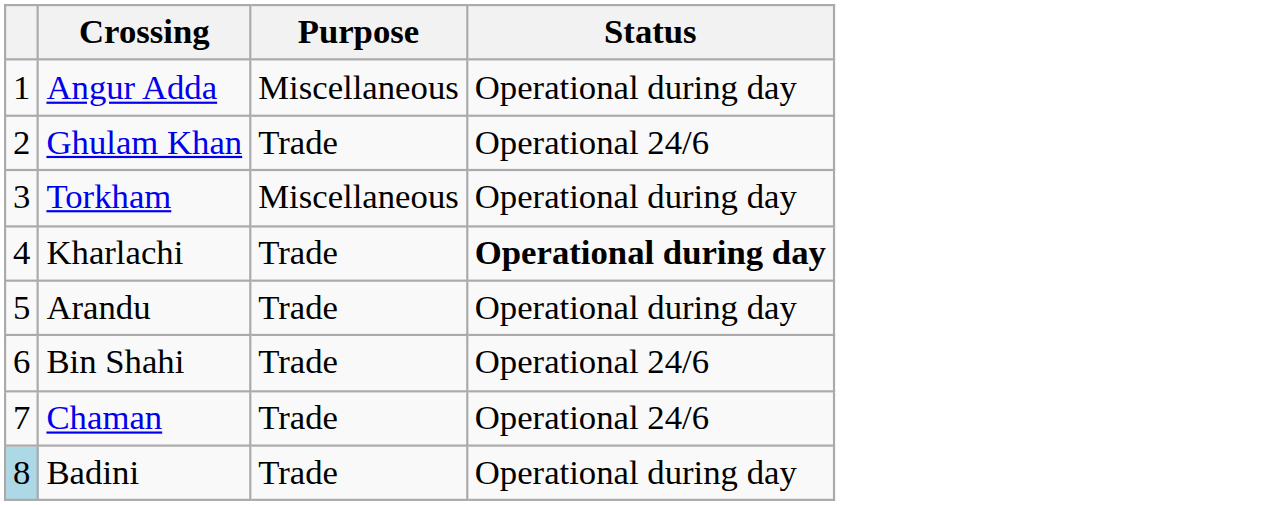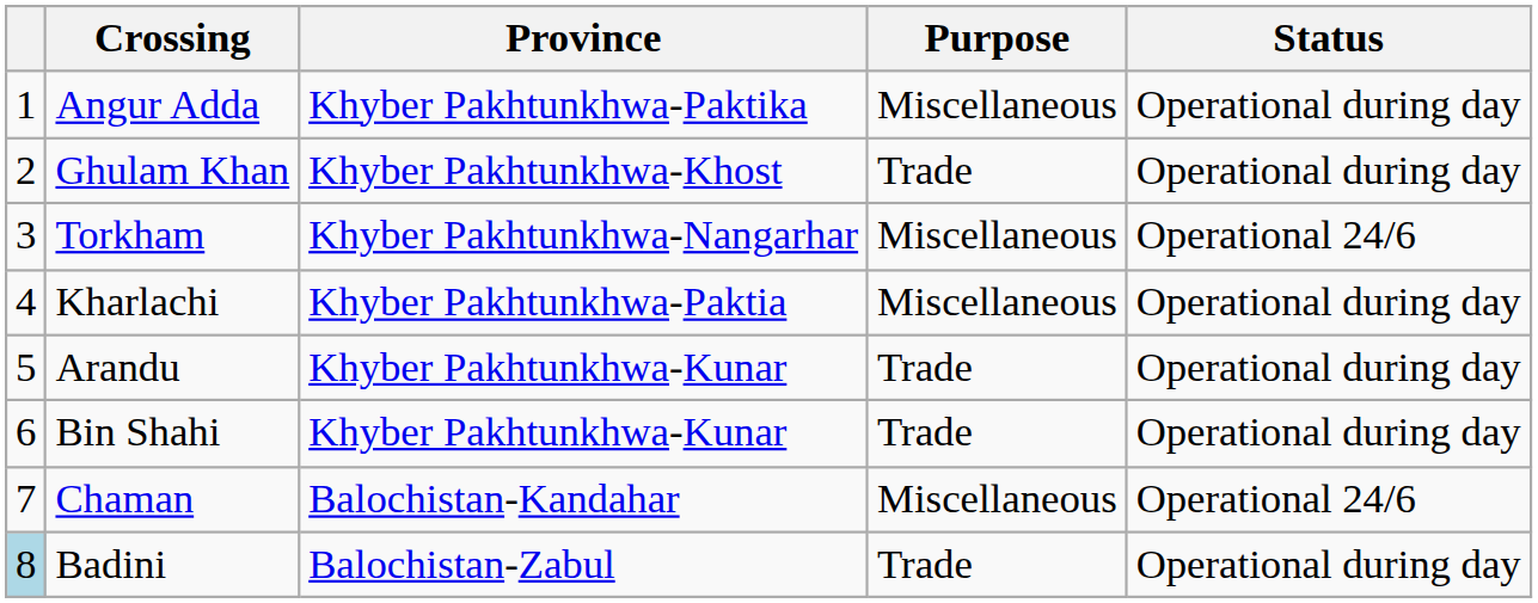 <table class="wikitable">
 <tr>
 <th></th>
 <th>Crossing</th>
+<th>Province</th>
 <th>Purpose</th>
 <th>Status</th>
 </tr>
 <tr>
 <td>1</td>
 <td><a href='#'>Angur Adda</a></td>
+<td><a href='#'>Khyber Pakhtunkhwa</a>-<a href='#'>Paktika</a></td>
 <td>Miscellaneous</td>
 <td>Operational during day</td>
 </tr>
 <tr>
 <td>2</td>
 <td><a href='#'>Ghulam Khan</a></td>
+<td><a href='#'>Khyber Pakhtunkhwa</a>-<a href='#'>Khost</a></td>
 <td>Trade</td>
-<td>Operational 24/6</td>
+<td>Operational during day</td>
 </tr>
 <tr>
 <td>3</td>
 <td><a href='#'>Torkham</a></td>
+<td><a href='#'>Khyber Pakhtunkhwa</a>-<a href='#'>Nangarhar</a></td>
+<td>Miscellaneous</td>
+<td>Operational 24/6</td>
+</tr>
+<tr>
+<td>4</td>
+<td>Kharlachi</td>
+<td><a href='#'>Khyber Pakhtunkhwa</a>-<a href='#'>Paktia</a></td>
 <td>Miscellaneous</td>
 <td>Operational during day</td>
 </tr>
 <tr>
-<td>4</td>
-<td>Kharlachi</td>
-<td>Trade</td>
-<td><strong>Operational during day</strong></td>
-</tr>
-<tr>
 <td>5</td>
 <td>Arandu</td>
+<td><a href='#'>Khyber Pakhtunkhwa</a>-<a href='#'>Kunar</a></td>
 <td>Trade</td>
 <td>Operational during day</td>
 </tr>
 <tr>
 <td>6</td>
 <td>Bin Shahi</td>
+<td><a href='#'>Khyber Pakhtunkhwa</a>-<a href='#'>Kunar</a></td>
 <td>Trade</td>
-<td>Operational 24/6</td>
+<td>Operational during day</td>
 </tr>
 <tr>
 <td>7</td>
 <td><a href='#'>Chaman</a></td>
-<td>Trade</td>
+<td><a href='#'>Balochistan</a>-<a href='#'>Kandahar</a></td>
+<td>Miscellaneous</td>
 <td>Operational 24/6</td>
 </tr>
 <tr>
 <td style="background: lightblue;">8</td>
 <td>Badini</td>
+<td><a href='#'>Balochistan</a>-<a href='#'>Zabul</a></td>
 <td>Trade</td>
 <td>Operational during day</td>
 </tr>
 </table>
